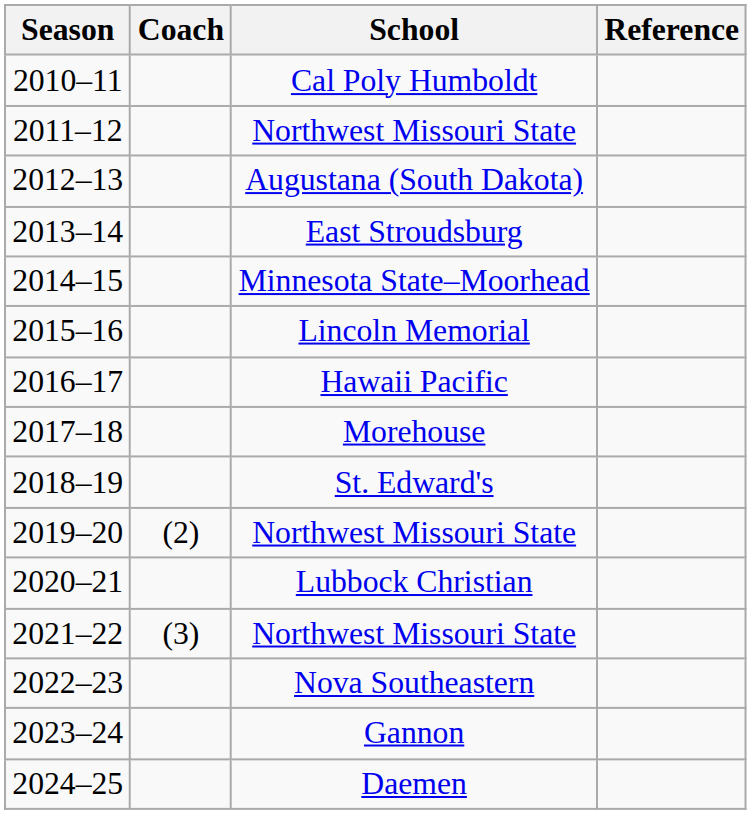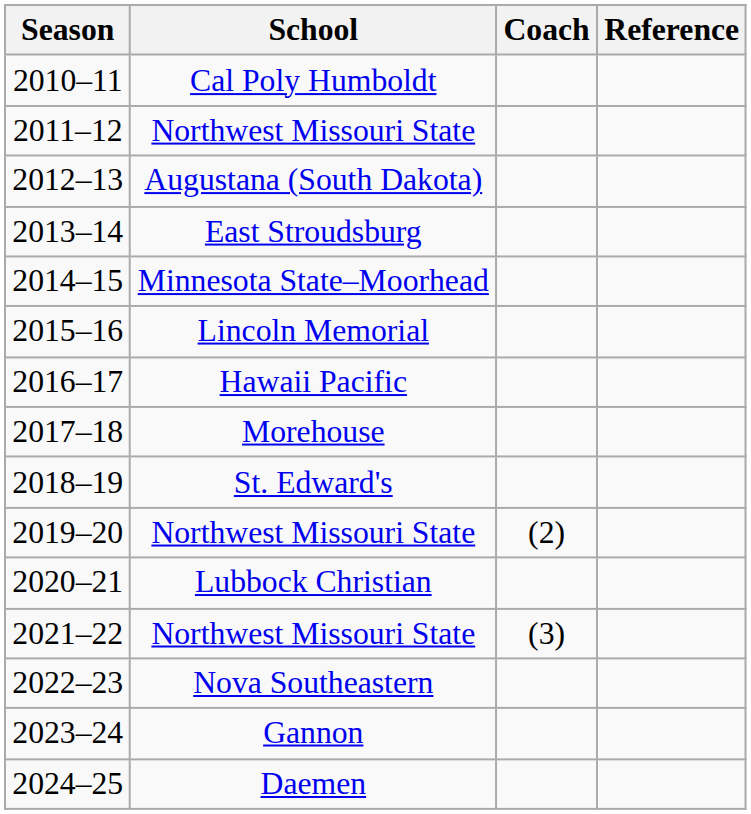 <table class="wikitable sortable">
 <tr>
 <th>Season</th>
+<th>School</th>
 <th>Coach</th>
-<th>School</th>
 <th class="unsortable">Reference</th>
 </tr>
 <tr align=center>
 <td>2010–11</td>
+<td><a href='#'>Cal Poly Humboldt</a></td>
 <td></td>
-<td><a href='#'>Cal Poly Humboldt</a></td>
 <td></td>
 </tr>
 <tr align=center>
 <td>2011–12</td>
+<td><a href='#'>Northwest Missouri State</a></td>
 <td></td>
-<td><a href='#'>Northwest Missouri State</a></td>
 <td></td>
 </tr>
 <tr align=center>
 <td>2012–13</td>
+<td><a href='#'>Augustana (South Dakota)</a></td>
 <td></td>
-<td><a href='#'>Augustana (South Dakota)</a></td>
 <td></td>
 </tr>
 <tr align=center>
 <td>2013–14</td>
+<td><a href='#'>East Stroudsburg</a></td>
 <td></td>
-<td><a href='#'>East Stroudsburg</a></td>
 <td></td>
 </tr>
 <tr align=center>
 <td>2014–15</td>
+<td><a href='#'>Minnesota State–Moorhead</a></td>
 <td></td>
-<td><a href='#'>Minnesota State–Moorhead</a></td>
 <td></td>
 </tr>
 <tr align=center>
 <td>2015–16</td>
+<td><a href='#'>Lincoln Memorial</a></td>
 <td></td>
-<td><a href='#'>Lincoln Memorial</a></td>
 <td></td>
 </tr>
 <tr align=center>
 <td>2016–17</td>
+<td><a href='#'>Hawaii Pacific</a></td>
 <td></td>
-<td><a href='#'>Hawaii Pacific</a></td>
 <td></td>
 </tr>
 <tr align=center>
 <td>2017–18</td>
+<td><a href='#'>Morehouse</a></td>
 <td></td>
-<td><a href='#'>Morehouse</a></td>
 <td></td>
 </tr>
 <tr align=center>
 <td>2018–19</td>
+<td><a href='#'>St. Edward's</a></td>
 <td></td>
-<td><a href='#'>St. Edward's</a></td>
 <td></td>
 </tr>
 <tr align=center>
 <td>2019–20</td>
+<td><a href='#'>Northwest Missouri State</a></td>
 <td> (2)</td>
-<td><a href='#'>Northwest Missouri State</a></td>
 <td></td>
 </tr>
 <tr align=center>
 <td>2020–21</td>
+<td><a href='#'>Lubbock Christian</a></td>
 <td></td>
-<td><a href='#'>Lubbock Christian</a></td>
 <td></td>
 </tr>
 <tr align=center>
 <td>2021–22</td>
+<td><a href='#'>Northwest Missouri State</a></td>
 <td> (3)</td>
-<td><a href='#'>Northwest Missouri State</a></td>
 <td></td>
 </tr>
 <tr align=center>
 <td>2022–23</td>
+<td><a href='#'>Nova Southeastern</a></td>
 <td></td>
-<td><a href='#'>Nova Southeastern</a></td>
 <td></td>
 </tr>
 <tr align=center>
 <td>2023–24</td>
+<td><a href='#'>Gannon</a></td>
 <td></td>
-<td><a href='#'>Gannon</a></td>
 <td></td>
 </tr>
 <tr align=center>
 <td>2024–25</td>
+<td><a href='#'>Daemen</a></td>
 <td></td>
-<td><a href='#'>Daemen</a></td>
 <td></td>
 </tr>
 </table>
